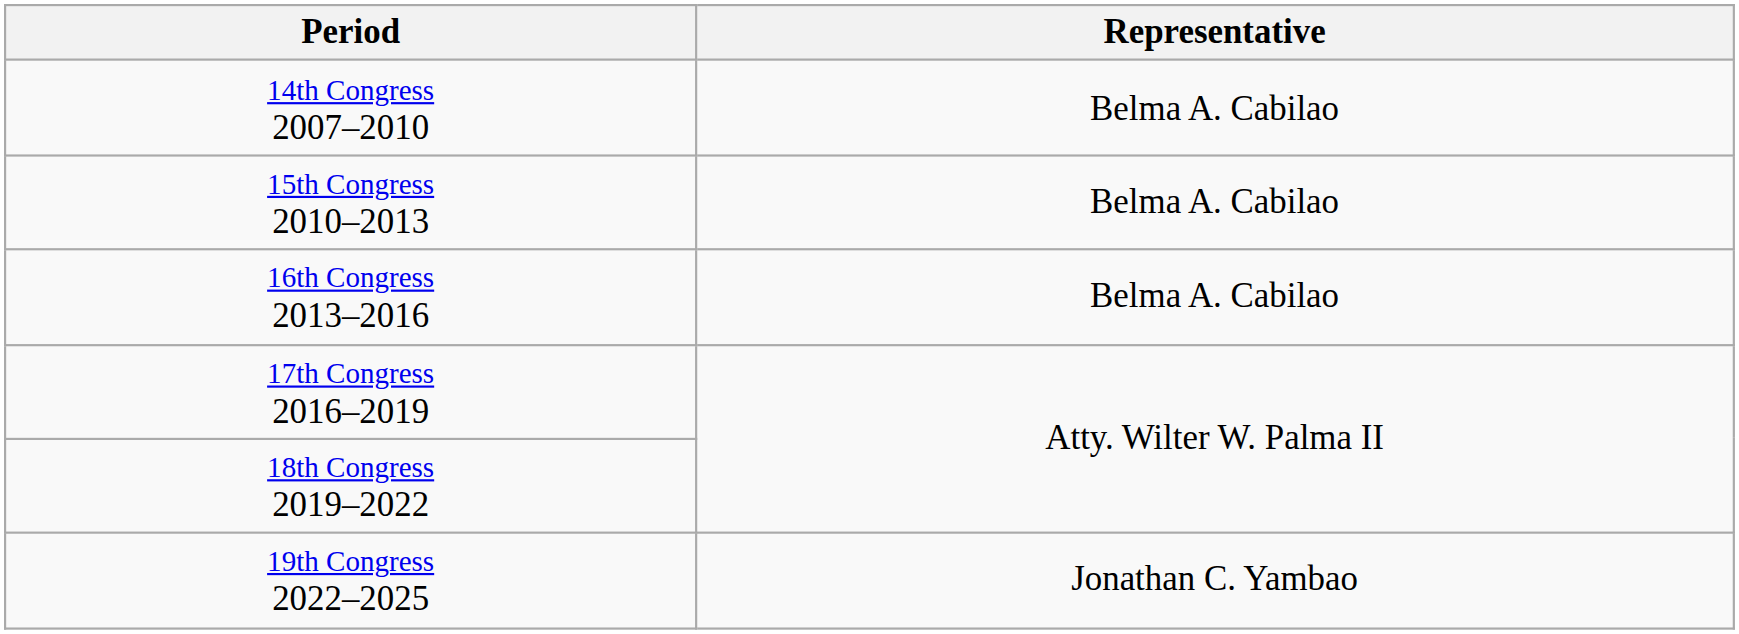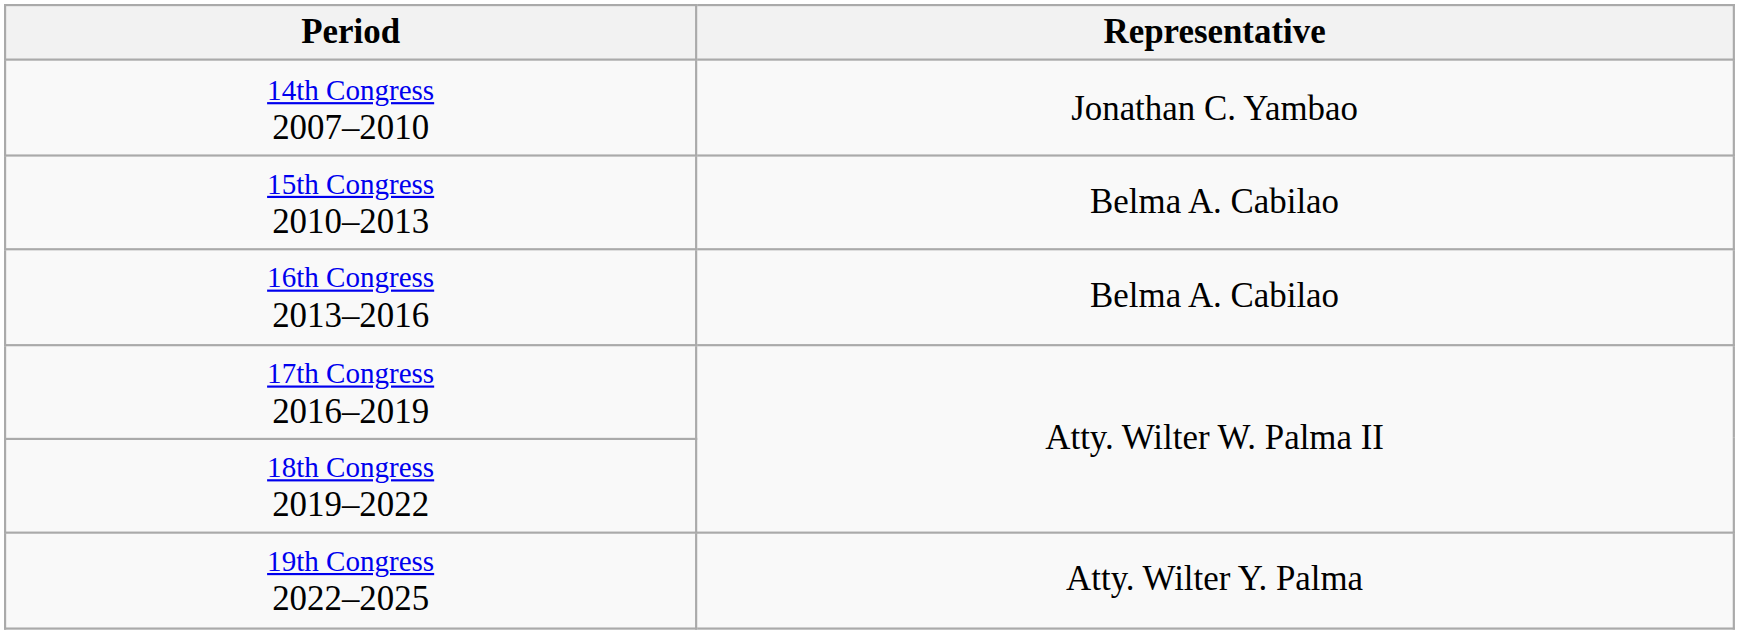 <table class="wikitable" style="text-align:center; width:40%;">
 <tr>
 <th width="40%">Period</th>
 <th>Representative</th>
 </tr>
 <tr>
 <td><small><a href='#'>14th Congress</a></small><br>2007–2010</td>
-<td>Belma A. Cabilao</td>
+<td>Jonathan C. Yambao</td>
 </tr>
 <tr>
 <td><small><a href='#'>15th Congress</a></small><br>2010–2013</td>
 <td>Belma A. Cabilao</td>
 </tr>
 <tr>
 <td><small><a href='#'>16th Congress</a></small><br>2013–2016</td>
 <td>Belma A. Cabilao</td>
 </tr>
 <tr>
 <td><small><a href='#'>17th Congress</a></small><br>2016–2019</td>
 <td rowspan="2">Atty. Wilter W. Palma II</td>
 </tr>
 <tr>
 <td><small><a href='#'>18th Congress</a></small><br>2019–2022</td>
 </tr>
 <tr>
 <td><small><a href='#'>19th Congress</a></small><br>2022–2025</td>
-<td>Jonathan C. Yambao</td>
+<td>Atty. Wilter Y. Palma</td>
 </tr>
 </table>
